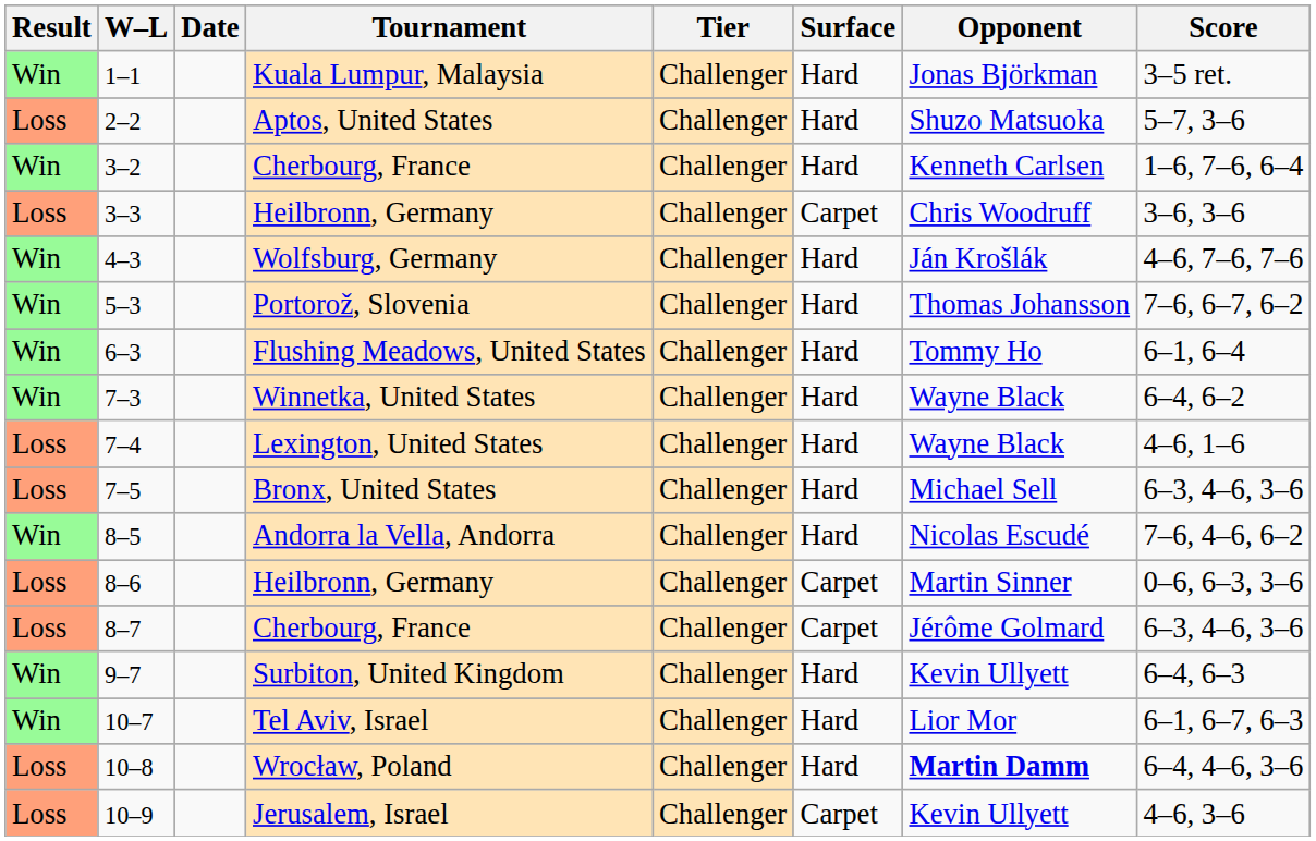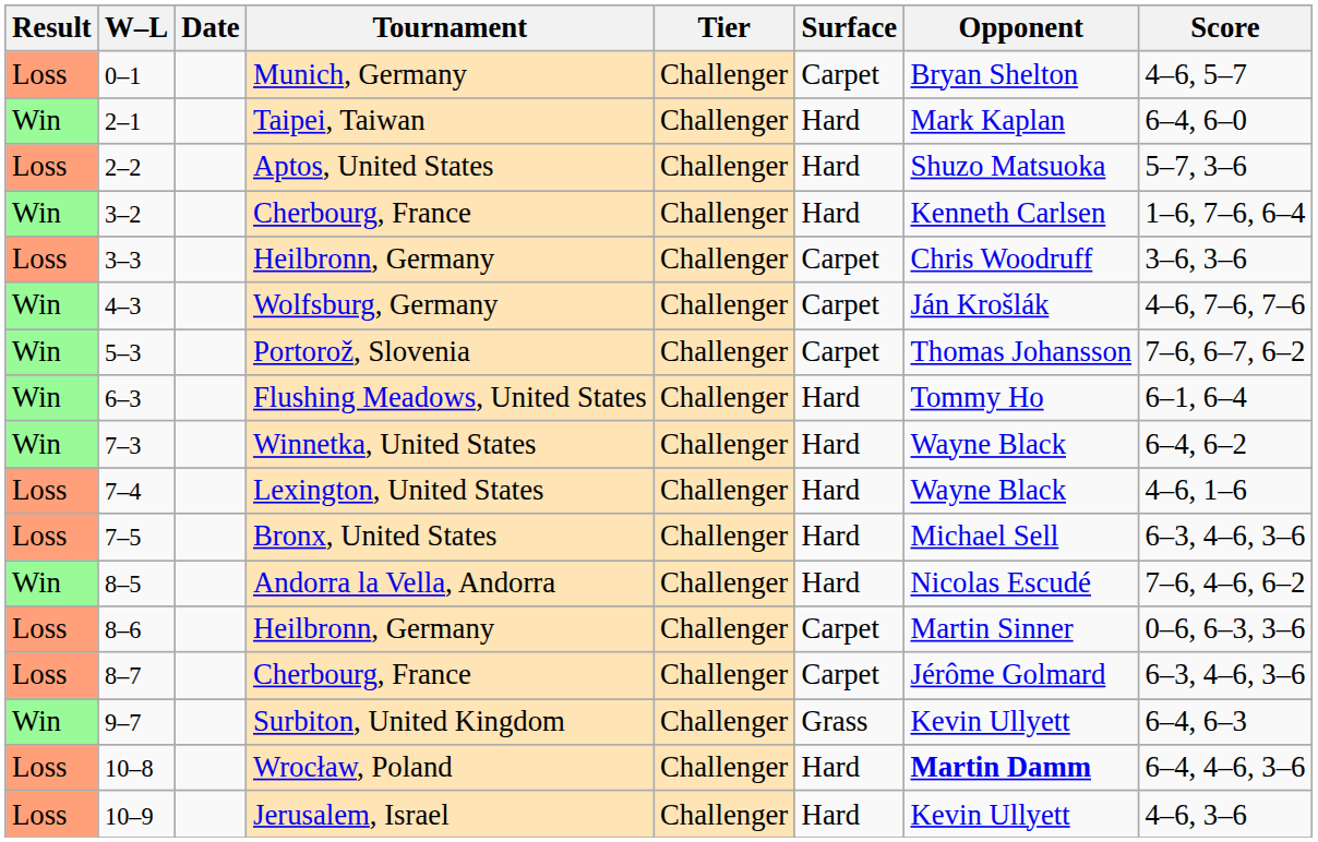 <table class="sortable wikitable">
 <tr>
 <th>Result</th>
 <th class="unsortable">W–L</th>
 <th>Date</th>
 <th>Tournament</th>
 <th>Tier</th>
 <th>Surface</th>
 <th>Opponent</th>
 <th class="unsortable">Score</th>
 </tr>
 <tr>
+<td style="background:#ffa07a;">Loss</td>
+<td><small>0–1</small></td>
+<td></td>
+<td style="background:moccasin;"><a href='#'>Munich</a>, Germany</td>
+<td style="background:moccasin;">Challenger</td>
+<td>Carpet</td>
+<td> <a href='#'>Bryan Shelton</a></td>
+<td>4–6, 5–7</td>
+</tr>
+<tr>
 <td style="background:#98fb98;">Win</td>
-<td><small>1–1</small></td>
+<td><small>2–1</small></td>
 <td></td>
-<td style="background:moccasin;"><a href='#'>Kuala Lumpur</a>, Malaysia</td>
+<td style="background:moccasin;"><a href='#'>Taipei</a>, Taiwan</td>
 <td style="background:moccasin;">Challenger</td>
 <td>Hard</td>
-<td> <a href='#'>Jonas Björkman</a></td>
-<td>3–5 ret.</td>
+<td> <a href='#'>Mark Kaplan</a></td>
+<td>6–4, 6–0</td>
 </tr>
 <tr>
 <td style="background:#ffa07a;">Loss</td>
 <td><small>2–2</small></td>
 <td></td>
 <td style="background:moccasin;"><a href='#'>Aptos</a>, United States</td>
 <td style="background:moccasin;">Challenger</td>
 <td>Hard</td>
 <td> <a href='#'>Shuzo Matsuoka</a></td>
 <td>5–7, 3–6</td>
 </tr>
 <tr>
 <td style="background:#98fb98;">Win</td>
 <td><small>3–2</small></td>
 <td></td>
 <td style="background:moccasin;"><a href='#'>Cherbourg</a>, France</td>
 <td style="background:moccasin;">Challenger</td>
 <td>Hard</td>
 <td> <a href='#'>Kenneth Carlsen</a></td>
 <td>1–6, 7–6, 6–4</td>
 </tr>
 <tr>
 <td style="background:#ffa07a;">Loss</td>
 <td><small>3–3</small></td>
 <td></td>
 <td style="background:moccasin;"><a href='#'>Heilbronn</a>, Germany</td>
 <td style="background:moccasin;">Challenger</td>
 <td>Carpet</td>
 <td> <a href='#'>Chris Woodruff</a></td>
 <td>3–6, 3–6</td>
 </tr>
 <tr>
 <td style="background:#98fb98;">Win</td>
 <td><small>4–3</small></td>
 <td></td>
 <td style="background:moccasin;"><a href='#'>Wolfsburg</a>, Germany</td>
 <td style="background:moccasin;">Challenger</td>
-<td>Hard</td>
+<td>Carpet</td>
 <td> <a href='#'>Ján Krošlák</a></td>
 <td>4–6, 7–6, 7–6</td>
 </tr>
 <tr>
 <td style="background:#98fb98;">Win</td>
 <td><small>5–3</small></td>
 <td></td>
 <td style="background:moccasin;"><a href='#'>Portorož</a>, Slovenia</td>
 <td style="background:moccasin;">Challenger</td>
-<td>Hard</td>
+<td>Carpet</td>
 <td> <a href='#'>Thomas Johansson</a></td>
 <td>7–6, 6–7, 6–2</td>
 </tr>
 <tr>
 <td style="background:#98fb98;">Win</td>
 <td><small>6–3</small></td>
 <td></td>
 <td style="background:moccasin;"><a href='#'>Flushing Meadows</a>, United States</td>
 <td style="background:moccasin;">Challenger</td>
 <td>Hard</td>
 <td> <a href='#'>Tommy Ho</a></td>
 <td>6–1, 6–4</td>
 </tr>
 <tr>
 <td style="background:#98fb98;">Win</td>
 <td><small>7–3</small></td>
 <td></td>
 <td style="background:moccasin;"><a href='#'>Winnetka</a>, United States</td>
 <td style="background:moccasin;">Challenger</td>
 <td>Hard</td>
 <td> <a href='#'>Wayne Black</a></td>
 <td>6–4, 6–2</td>
 </tr>
 <tr>
 <td style="background:#ffa07a;">Loss</td>
 <td><small>7–4</small></td>
 <td></td>
 <td style="background:moccasin;"><a href='#'>Lexington</a>, United States</td>
 <td style="background:moccasin;">Challenger</td>
 <td>Hard</td>
 <td> <a href='#'>Wayne Black</a></td>
 <td>4–6, 1–6</td>
 </tr>
 <tr>
 <td style="background:#ffa07a;">Loss</td>
 <td><small>7–5</small></td>
 <td></td>
 <td style="background:moccasin;"><a href='#'>Bronx</a>, United States</td>
 <td style="background:moccasin;">Challenger</td>
 <td>Hard</td>
 <td> <a href='#'>Michael Sell</a></td>
 <td>6–3, 4–6, 3–6</td>
 </tr>
 <tr>
 <td style="background:#98fb98;">Win</td>
 <td><small>8–5</small></td>
 <td></td>
 <td style="background:moccasin;"><a href='#'>Andorra la Vella</a>, Andorra</td>
 <td style="background:moccasin;">Challenger</td>
 <td>Hard</td>
 <td> <a href='#'>Nicolas Escudé</a></td>
 <td>7–6, 4–6, 6–2</td>
 </tr>
 <tr>
 <td style="background:#ffa07a;">Loss</td>
 <td><small>8–6</small></td>
 <td></td>
 <td style="background:moccasin;"><a href='#'>Heilbronn</a>, Germany</td>
 <td style="background:moccasin;">Challenger</td>
 <td>Carpet</td>
 <td> <a href='#'>Martin Sinner</a></td>
 <td>0–6, 6–3, 3–6</td>
 </tr>
 <tr>
 <td style="background:#ffa07a;">Loss</td>
 <td><small>8–7</small></td>
 <td></td>
 <td style="background:moccasin;"><a href='#'>Cherbourg</a>, France</td>
 <td style="background:moccasin;">Challenger</td>
 <td>Carpet</td>
 <td> <a href='#'>Jérôme Golmard</a></td>
 <td>6–3, 4–6, 3–6</td>
 </tr>
 <tr>
 <td style="background:#98fb98;">Win</td>
 <td><small>9–7</small></td>
 <td></td>
 <td style="background:moccasin;"><a href='#'>Surbiton</a>, United Kingdom</td>
 <td style="background:moccasin;">Challenger</td>
-<td>Hard</td>
+<td>Grass</td>
 <td> <a href='#'>Kevin Ullyett</a></td>
 <td>6–4, 6–3</td>
-</tr>
-<tr>
-<td style="background:#98fb98;">Win</td>
-<td><small>10–7</small></td>
-<td></td>
-<td style="background:moccasin;"><a href='#'>Tel Aviv</a>, Israel</td>
-<td style="background:moccasin;">Challenger</td>
-<td>Hard</td>
-<td> <a href='#'>Lior Mor</a></td>
-<td>6–1, 6–7, 6–3</td>
 </tr>
 <tr>
 <td style="background:#ffa07a;">Loss</td>
 <td><small>10–8</small></td>
 <td></td>
 <td style="background:moccasin;"><a href='#'>Wrocław</a>, Poland</td>
 <td style="background:moccasin;">Challenger</td>
 <td>Hard</td>
 <td><strong> <a href='#'>Martin Damm</a></strong></td>
 <td>6–4, 4–6, 3–6</td>
 </tr>
 <tr>
 <td style="background:#ffa07a;">Loss</td>
 <td><small>10–9</small></td>
 <td></td>
 <td style="background:moccasin;"><a href='#'>Jerusalem</a>, Israel</td>
 <td style="background:moccasin;">Challenger</td>
-<td>Carpet</td>
+<td>Hard</td>
 <td> <a href='#'>Kevin Ullyett</a></td>
 <td>4–6, 3–6</td>
 </tr>
 </table>
